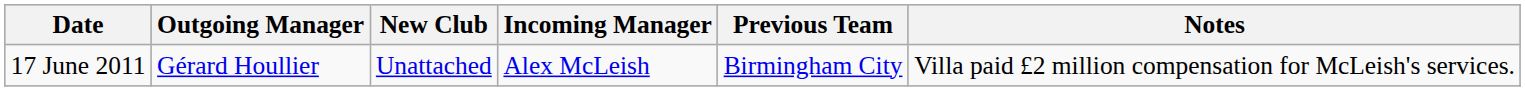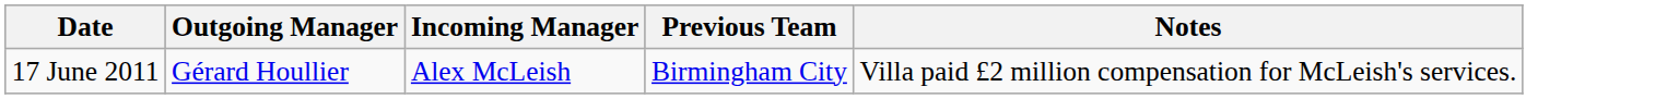 <table class="wikitable">
 <tr>
 <th>Date</th>
 <th>Outgoing Manager</th>
-<th>New Club</th>
 <th>Incoming Manager</th>
 <th>Previous Team</th>
 <th>Notes</th>
 </tr>
 <tr>
 <td>17 June 2011</td>
 <td> <a href='#'>Gérard Houllier</a></td>
-<td> <a href='#'>Unattached</a></td>
 <td> <a href='#'>Alex McLeish</a></td>
 <td> <a href='#'>Birmingham City</a></td>
 <td>Villa paid £2 million compensation for McLeish's services.</td>
 </tr>
 </table>
